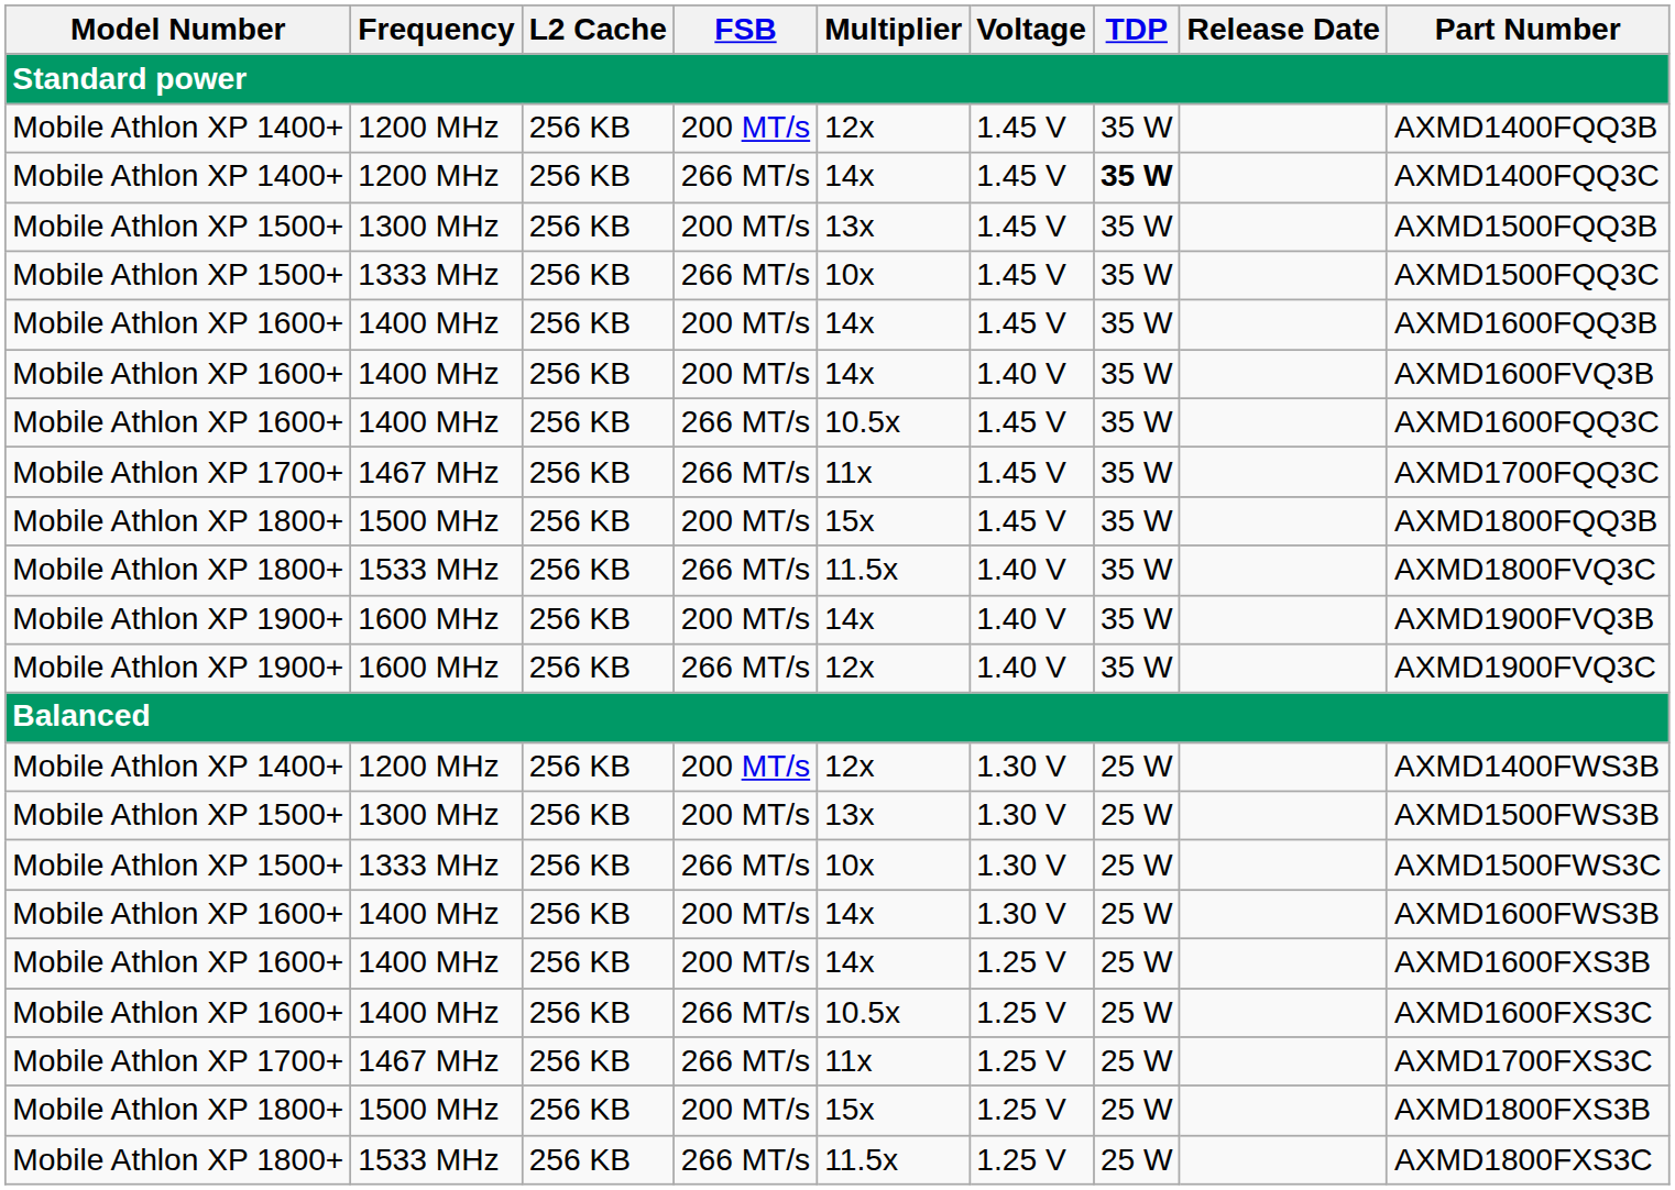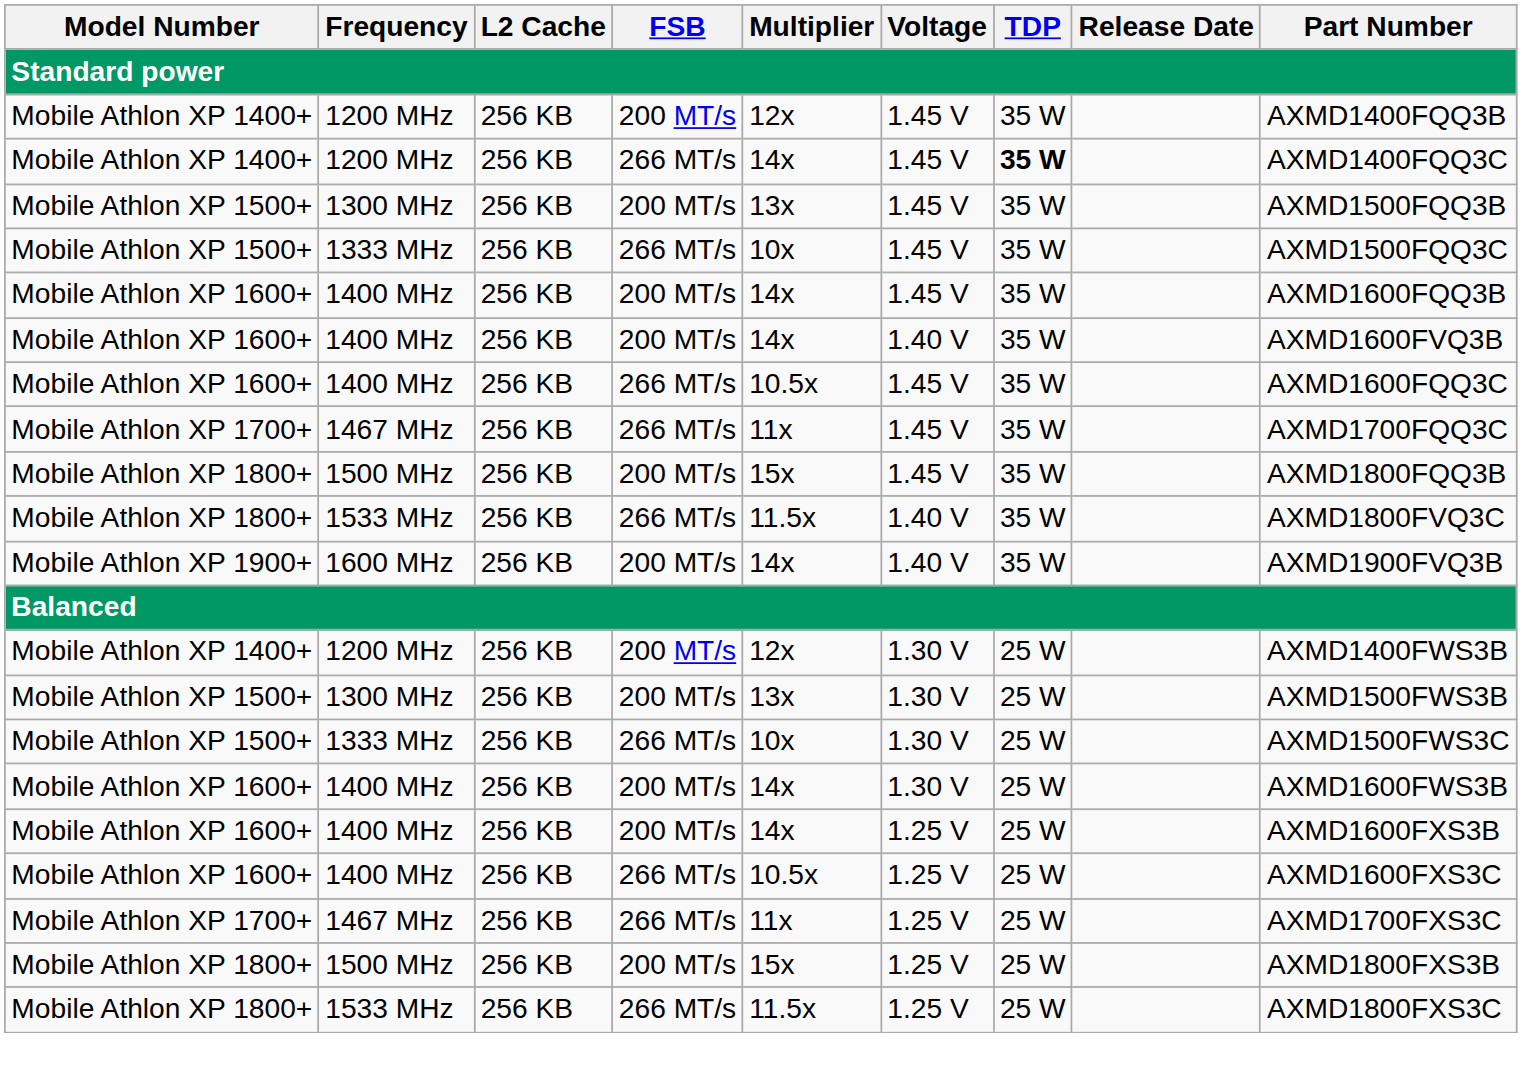 <table class="wikitable">
 <tr>
 <th>Model Number</th>
 <th>Frequency</th>
 <th>L2 Cache</th>
 <th><a href='#'>FSB</a></th>
 <th>Multiplier</th>
 <th>Voltage</th>
 <th><a href='#'>TDP</a></th>
 <th>Release Date</th>
 <th>Part Number</th>
 </tr>
 <tr>
 <td align="left" colspan="9" style="background:#009966;color: white"><strong>Standard power</strong></td>
 </tr>
 <tr>
 <td>Mobile Athlon XP 1400+</td>
 <td>1200 MHz</td>
 <td>256 KB</td>
 <td>200 <a href='#'>MT/s</a></td>
 <td>12x</td>
 <td>1.45 V</td>
 <td>35 W</td>
 <td></td>
 <td>AXMD1400FQQ3B</td>
 </tr>
 <tr>
 <td>Mobile Athlon XP 1400+</td>
 <td>1200 MHz</td>
 <td>256 KB</td>
 <td>266 MT/s</td>
 <td>14x</td>
 <td>1.45 V</td>
 <td><strong>35 W</strong></td>
 <td></td>
 <td>AXMD1400FQQ3C</td>
 </tr>
 <tr>
 <td>Mobile Athlon XP 1500+</td>
 <td>1300 MHz</td>
 <td>256 KB</td>
 <td>200 MT/s</td>
 <td>13x</td>
 <td>1.45 V</td>
 <td>35 W</td>
 <td></td>
 <td>AXMD1500FQQ3B</td>
 </tr>
 <tr>
 <td>Mobile Athlon XP 1500+</td>
 <td>1333 MHz</td>
 <td>256 KB</td>
 <td>266 MT/s</td>
 <td>10x</td>
 <td>1.45 V</td>
 <td>35 W</td>
 <td></td>
 <td>AXMD1500FQQ3C</td>
 </tr>
 <tr>
 <td>Mobile Athlon XP 1600+</td>
 <td>1400 MHz</td>
 <td>256 KB</td>
 <td>200 MT/s</td>
 <td>14x</td>
 <td>1.45 V</td>
 <td>35 W</td>
 <td></td>
 <td>AXMD1600FQQ3B</td>
 </tr>
 <tr>
 <td>Mobile Athlon XP 1600+</td>
 <td>1400 MHz</td>
 <td>256 KB</td>
 <td>200 MT/s</td>
 <td>14x</td>
 <td>1.40 V</td>
 <td>35 W</td>
 <td></td>
 <td>AXMD1600FVQ3B</td>
 </tr>
 <tr>
 <td>Mobile Athlon XP 1600+</td>
 <td>1400 MHz</td>
 <td>256 KB</td>
 <td>266 MT/s</td>
 <td>10.5x</td>
 <td>1.45 V</td>
 <td>35 W</td>
 <td></td>
 <td>AXMD1600FQQ3C</td>
 </tr>
 <tr>
 <td>Mobile Athlon XP 1700+</td>
 <td>1467 MHz</td>
 <td>256 KB</td>
 <td>266 MT/s</td>
 <td>11x</td>
 <td>1.45 V</td>
 <td>35 W</td>
 <td></td>
 <td>AXMD1700FQQ3C</td>
 </tr>
 <tr>
 <td>Mobile Athlon XP 1800+</td>
 <td>1500 MHz</td>
 <td>256 KB</td>
 <td>200 MT/s</td>
 <td>15x</td>
 <td>1.45 V</td>
 <td>35 W</td>
 <td></td>
 <td>AXMD1800FQQ3B</td>
 </tr>
 <tr>
 <td>Mobile Athlon XP 1800+</td>
 <td>1533 MHz</td>
 <td>256 KB</td>
 <td>266 MT/s</td>
 <td>11.5x</td>
 <td>1.40 V</td>
 <td>35 W</td>
 <td></td>
 <td>AXMD1800FVQ3C</td>
 </tr>
 <tr>
 <td>Mobile Athlon XP 1900+</td>
 <td>1600 MHz</td>
 <td>256 KB</td>
 <td>200 MT/s</td>
 <td>14x</td>
 <td>1.40 V</td>
 <td>35 W</td>
 <td></td>
 <td>AXMD1900FVQ3B</td>
 </tr>
 <tr>
-<td>Mobile Athlon XP 1900+</td>
-<td>1600 MHz</td>
-<td>256 KB</td>
-<td>266 MT/s</td>
-<td>12x</td>
-<td>1.40 V</td>
-<td>35 W</td>
-<td></td>
-<td>AXMD1900FVQ3C</td>
-</tr>
-<tr>
 <td align="left" colspan="9" style="background:#009966;color: white"><strong>Balanced</strong></td>
 </tr>
 <tr>
 <td>Mobile Athlon XP 1400+</td>
 <td>1200 MHz</td>
 <td>256 KB</td>
 <td>200 <a href='#'>MT/s</a></td>
 <td>12x</td>
 <td>1.30 V</td>
 <td>25 W</td>
 <td></td>
 <td>AXMD1400FWS3B</td>
 </tr>
 <tr>
 <td>Mobile Athlon XP 1500+</td>
 <td>1300 MHz</td>
 <td>256 KB</td>
 <td>200 MT/s</td>
 <td>13x</td>
 <td>1.30 V</td>
 <td>25 W</td>
 <td></td>
 <td>AXMD1500FWS3B</td>
 </tr>
 <tr>
 <td>Mobile Athlon XP 1500+</td>
 <td>1333 MHz</td>
 <td>256 KB</td>
 <td>266 MT/s</td>
 <td>10x</td>
 <td>1.30 V</td>
 <td>25 W</td>
 <td></td>
 <td>AXMD1500FWS3C</td>
 </tr>
 <tr>
 <td>Mobile Athlon XP 1600+</td>
 <td>1400 MHz</td>
 <td>256 KB</td>
 <td>200 MT/s</td>
 <td>14x</td>
 <td>1.30 V</td>
 <td>25 W</td>
 <td></td>
 <td>AXMD1600FWS3B</td>
 </tr>
 <tr>
 <td>Mobile Athlon XP 1600+</td>
 <td>1400 MHz</td>
 <td>256 KB</td>
 <td>200 MT/s</td>
 <td>14x</td>
 <td>1.25 V</td>
 <td>25 W</td>
 <td></td>
 <td>AXMD1600FXS3B</td>
 </tr>
 <tr>
 <td>Mobile Athlon XP 1600+</td>
 <td>1400 MHz</td>
 <td>256 KB</td>
 <td>266 MT/s</td>
 <td>10.5x</td>
 <td>1.25 V</td>
 <td>25 W</td>
 <td></td>
 <td>AXMD1600FXS3C</td>
 </tr>
 <tr>
 <td>Mobile Athlon XP 1700+</td>
 <td>1467 MHz</td>
 <td>256 KB</td>
 <td>266 MT/s</td>
 <td>11x</td>
 <td>1.25 V</td>
 <td>25 W</td>
 <td></td>
 <td>AXMD1700FXS3C</td>
 </tr>
 <tr>
 <td>Mobile Athlon XP 1800+</td>
 <td>1500 MHz</td>
 <td>256 KB</td>
 <td>200 MT/s</td>
 <td>15x</td>
 <td>1.25 V</td>
 <td>25 W</td>
 <td></td>
 <td>AXMD1800FXS3B</td>
 </tr>
 <tr>
 <td>Mobile Athlon XP 1800+</td>
 <td>1533 MHz</td>
 <td>256 KB</td>
 <td>266 MT/s</td>
 <td>11.5x</td>
 <td>1.25 V</td>
 <td>25 W</td>
 <td></td>
 <td>AXMD1800FXS3C</td>
 </tr>
 </table>
